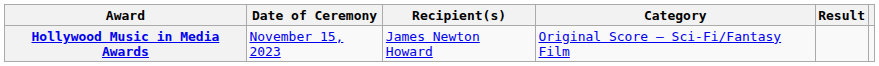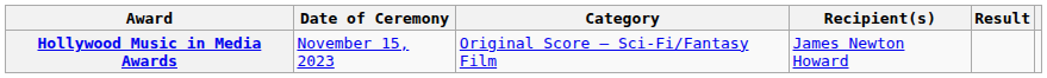 <table class="wikitable plainrowheaders sortable">
 <tr>
 <th scope="col">Award</th>
 <th scope="col">Date of Ceremony</th>
+<th scope="col">Category</th>
 <th scope="col">Recipient(s)</th>
-<th scope="col">Category</th>
 <th scope="col">Result</th>
 <th scope="col" class="unsortable"></th>
 </tr>
 <tr>
 <th scope="row"><a href='#'>Hollywood Music in Media Awards</a></th>
 <td><a href='#'>November 15, 2023</a></td>
+<td><a href='#'>Original Score — Sci-Fi/Fantasy Film</a></td>
 <td><a href='#'>James Newton Howard</a></td>
-<td><a href='#'>Original Score — Sci-Fi/Fantasy Film</a></td>
 <td></td>
 <td align="center"><br></td>
 </tr>
 </table>
